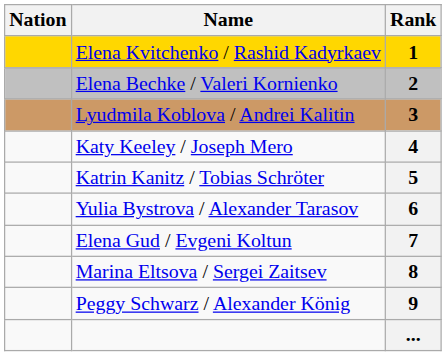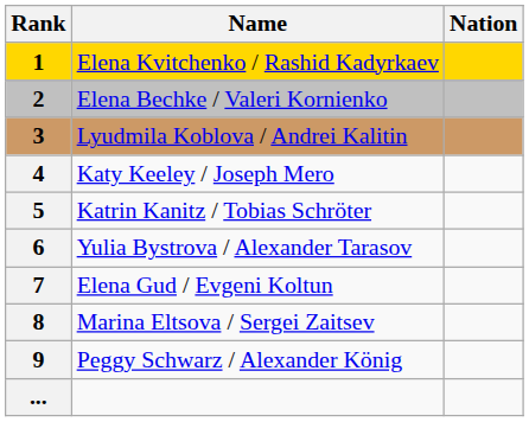 <table class="wikitable">
 <tr>
+<th>Rank</th>
+<th>Name</th>
 <th>Nation</th>
-<th>Name</th>
-<th>Rank</th>
 </tr>
 <tr bgcolor="gold">
+<td align="center"><strong>1</strong></td>
+<td><a href='#'>Elena Kvitchenko</a> / <a href='#'>Rashid Kadyrkaev</a></td>
 <td></td>
-<td><a href='#'>Elena Kvitchenko</a> / <a href='#'>Rashid Kadyrkaev</a></td>
-<td align="center"><strong>1</strong></td>
 </tr>
 <tr bgcolor="silver">
+<td align="center"><strong>2</strong></td>
+<td><a href='#'>Elena Bechke</a> / <a href='#'>Valeri Kornienko</a></td>
 <td></td>
-<td><a href='#'>Elena Bechke</a> / <a href='#'>Valeri Kornienko</a></td>
-<td align="center"><strong>2</strong></td>
 </tr>
 <tr bgcolor="cc9966">
+<td align="center"><strong>3</strong></td>
+<td><a href='#'>Lyudmila Koblova</a> / <a href='#'>Andrei Kalitin</a></td>
 <td></td>
-<td><a href='#'>Lyudmila Koblova</a> / <a href='#'>Andrei Kalitin</a></td>
-<td align="center"><strong>3</strong></td>
 </tr>
 <tr>
+<th>4</th>
+<td><a href='#'>Katy Keeley</a> / <a href='#'>Joseph Mero</a></td>
 <td></td>
-<td><a href='#'>Katy Keeley</a> / <a href='#'>Joseph Mero</a></td>
-<th>4</th>
 </tr>
 <tr>
+<th>5</th>
+<td><a href='#'>Katrin Kanitz</a> / <a href='#'>Tobias Schröter</a></td>
 <td></td>
-<td><a href='#'>Katrin Kanitz</a> / <a href='#'>Tobias Schröter</a></td>
-<th>5</th>
 </tr>
 <tr>
+<th>6</th>
+<td><a href='#'>Yulia Bystrova</a> / <a href='#'>Alexander Tarasov</a></td>
 <td></td>
-<td><a href='#'>Yulia Bystrova</a> / <a href='#'>Alexander Tarasov</a></td>
-<th>6</th>
 </tr>
 <tr>
+<th>7</th>
+<td><a href='#'>Elena Gud</a> / <a href='#'>Evgeni Koltun</a></td>
 <td></td>
-<td><a href='#'>Elena Gud</a> / <a href='#'>Evgeni Koltun</a></td>
-<th>7</th>
 </tr>
 <tr>
+<th>8</th>
+<td><a href='#'>Marina Eltsova</a> / <a href='#'>Sergei Zaitsev</a></td>
 <td></td>
-<td><a href='#'>Marina Eltsova</a> / <a href='#'>Sergei Zaitsev</a></td>
-<th>8</th>
 </tr>
 <tr>
+<th>9</th>
+<td><a href='#'>Peggy Schwarz</a> / <a href='#'>Alexander König</a></td>
 <td></td>
-<td><a href='#'>Peggy Schwarz</a> / <a href='#'>Alexander König</a></td>
-<th>9</th>
 </tr>
 <tr>
+<th>...</th>
 <td></td>
 <td></td>
-<th>...</th>
 </tr>
 </table>
